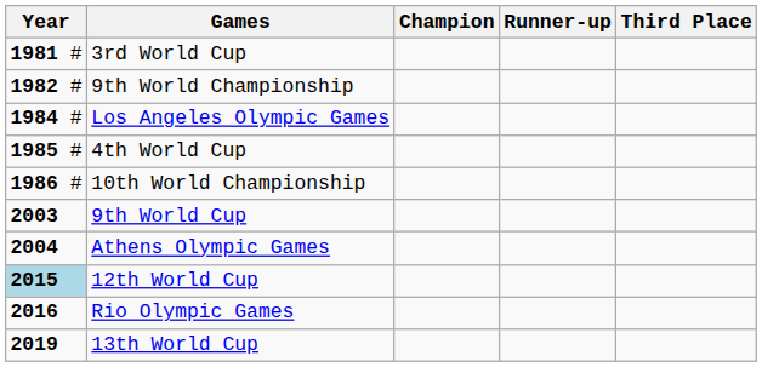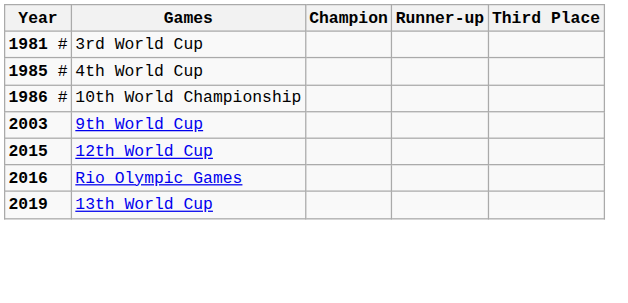 <table class="wikitable">
 <tr>
 <th>Year</th>
 <th>Games</th>
 <th>Champion</th>
 <th>Runner-up</th>
 <th>Third Place</th>
 </tr>
 <tr>
 <td><strong>1981</strong> #</td>
 <td>3rd World Cup</td>
-<td></td>
-<td></td>
-<td></td>
-</tr>
-<tr>
-<td><strong>1982</strong> #</td>
-<td>9th World Championship</td>
-<td></td>
-<td></td>
-<td></td>
-</tr>
-<tr>
-<td><strong>1984</strong> #</td>
-<td><a href='#'> Los Angeles  Olympic Games</a></td>
 <td></td>
 <td></td>
 <td></td>
 </tr>
 <tr>
 <td><strong>1985</strong> #</td>
 <td>4th World Cup</td>
 <td></td>
 <td></td>
 <td></td>
 </tr>
 <tr>
 <td><strong>1986</strong> #</td>
 <td>10th World Championship</td>
 <td></td>
 <td></td>
 <td></td>
 </tr>
 <tr>
 <td><strong>2003</strong></td>
 <td><a href='#'> 9th World Cup</a></td>
 <td></td>
 <td></td>
 <td></td>
 </tr>
 <tr>
-<td><strong>2004</strong></td>
-<td><a href='#'>Athens Olympic Games</a></td>
-<td></td>
-<td></td>
-<td></td>
-</tr>
-<tr>
-<td style="background: lightblue;"><strong>2015</strong></td>
+<td><strong>2015</strong></td>
 <td><a href='#'>12th World Cup</a></td>
 <td></td>
 <td></td>
 <td></td>
 </tr>
 <tr>
 <td><strong>2016</strong></td>
 <td><a href='#'>Rio Olympic Games</a></td>
 <td></td>
 <td></td>
 <td></td>
 </tr>
 <tr>
 <td><strong>2019</strong></td>
 <td><a href='#'>13th World Cup</a></td>
 <td></td>
 <td></td>
 <td></td>
 </tr>
 </table>
